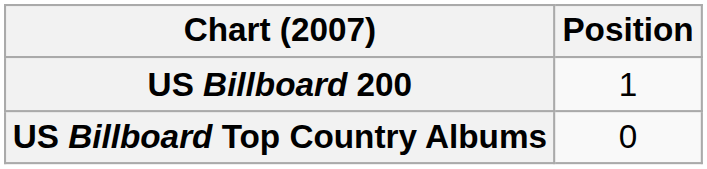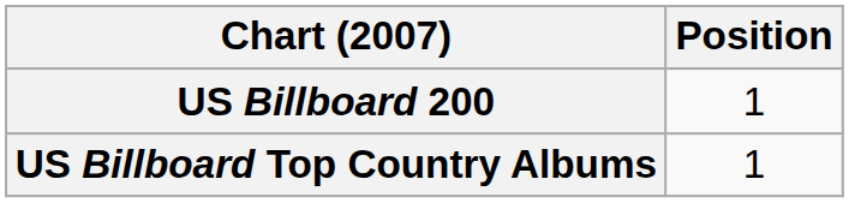 <table class="wikitable sortable plainrowheaders">
 <tr>
 <th>Chart (2007)</th>
 <th>Position</th>
 </tr>
 <tr>
 <th scope="row">US <em>Billboard</em> 200</th>
 <td style="text-align:center;">1</td>
 </tr>
 <tr>
 <th scope="row">US <em>Billboard</em> Top Country Albums</th>
-<td style="text-align:center;">0</td>
+<td style="text-align:center;">1</td>
 </tr>
 </table>
